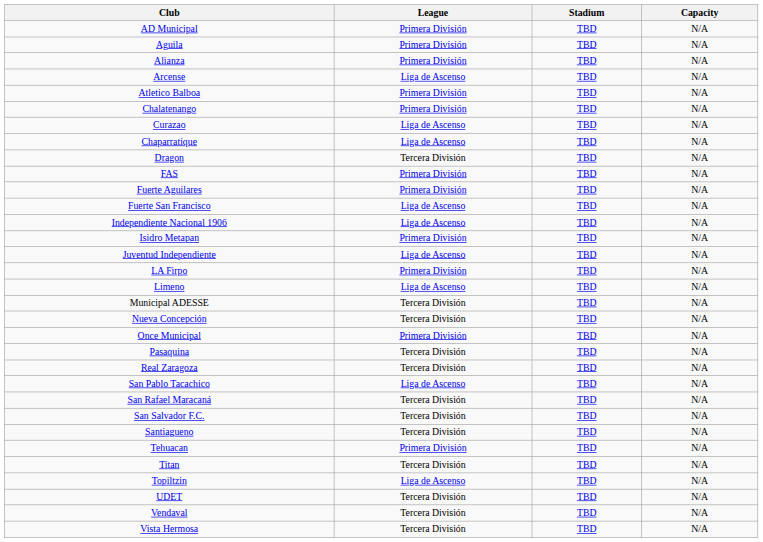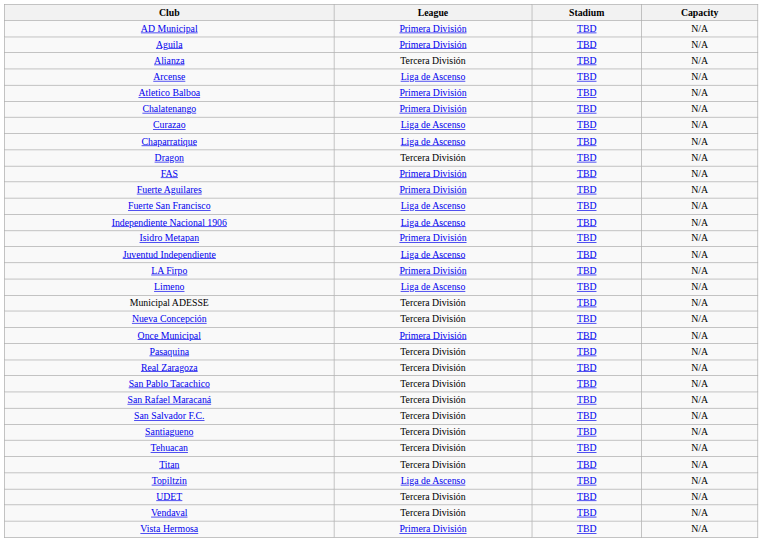 <table class="wikitable sortable" width=70% style="text-align:center; font-size:90%">
 <tr>
 <th align="center">Club</th>
 <th align="center">League</th>
 <th align="center">Stadium</th>
 <th align="center">Capacity</th>
 </tr>
 <tr>
 <td><a href='#'>AD Municipal</a></td>
 <td><a href='#'>Primera División</a></td>
 <td><a href='#'>TBD</a></td>
 <td>N/A</td>
 </tr>
 <tr>
 <td><a href='#'>Aguila</a></td>
 <td><a href='#'>Primera División</a></td>
 <td><a href='#'>TBD</a></td>
 <td>N/A</td>
 </tr>
 <tr>
 <td><a href='#'>Alianza</a></td>
-<td><a href='#'>Primera División</a></td>
+<td>Tercera División</td>
 <td><a href='#'>TBD</a></td>
 <td>N/A</td>
 </tr>
 <tr>
 <td><a href='#'>Arcense</a></td>
 <td><a href='#'>Liga de Ascenso</a></td>
 <td><a href='#'>TBD</a></td>
 <td>N/A</td>
 </tr>
 <tr>
 <td><a href='#'>Atletico Balboa</a></td>
 <td><a href='#'>Primera División</a></td>
 <td><a href='#'>TBD</a></td>
 <td>N/A</td>
 </tr>
 <tr>
 <td><a href='#'>Chalatenango</a></td>
 <td><a href='#'>Primera División</a></td>
 <td><a href='#'>TBD</a></td>
 <td>N/A</td>
 </tr>
 <tr>
 <td><a href='#'>Curazao</a></td>
 <td><a href='#'>Liga de Ascenso</a></td>
 <td><a href='#'>TBD</a></td>
 <td>N/A</td>
 </tr>
 <tr>
 <td><a href='#'>Chaparratique</a></td>
 <td><a href='#'>Liga de Ascenso</a></td>
 <td><a href='#'>TBD</a></td>
 <td>N/A</td>
 </tr>
 <tr>
 <td><a href='#'>Dragon</a></td>
 <td>Tercera División</td>
 <td><a href='#'>TBD</a></td>
 <td>N/A</td>
 </tr>
 <tr>
 <td><a href='#'>FAS</a></td>
 <td><a href='#'>Primera División</a></td>
 <td><a href='#'>TBD</a></td>
 <td>N/A</td>
 </tr>
 <tr>
 <td><a href='#'>Fuerte Aguilares</a></td>
 <td><a href='#'>Primera División</a></td>
 <td><a href='#'>TBD</a></td>
 <td>N/A</td>
 </tr>
 <tr>
 <td><a href='#'>Fuerte San Francisco</a></td>
 <td><a href='#'>Liga de Ascenso</a></td>
 <td><a href='#'>TBD</a></td>
 <td>N/A</td>
 </tr>
 <tr>
 <td><a href='#'>Independiente Nacional 1906</a></td>
 <td><a href='#'>Liga de Ascenso</a></td>
 <td><a href='#'>TBD</a></td>
 <td>N/A</td>
 </tr>
 <tr>
 <td><a href='#'>Isidro Metapan</a></td>
 <td><a href='#'>Primera División</a></td>
 <td><a href='#'>TBD</a></td>
 <td>N/A</td>
 </tr>
 <tr>
 <td><a href='#'>Juventud Independiente</a></td>
 <td><a href='#'>Liga de Ascenso</a></td>
 <td><a href='#'>TBD</a></td>
 <td>N/A</td>
 </tr>
 <tr>
 <td><a href='#'>LA Firpo</a></td>
 <td><a href='#'>Primera División</a></td>
 <td><a href='#'>TBD</a></td>
 <td>N/A</td>
 </tr>
 <tr>
 <td><a href='#'>Limeno</a></td>
 <td><a href='#'>Liga de Ascenso</a></td>
 <td><a href='#'>TBD</a></td>
 <td>N/A</td>
 </tr>
 <tr>
 <td>Municipal ADESSE</td>
 <td>Tercera División</td>
 <td><a href='#'>TBD</a></td>
 <td>N/A</td>
 </tr>
 <tr>
 <td><a href='#'>Nueva Concepción</a></td>
 <td>Tercera División</td>
 <td><a href='#'>TBD</a></td>
 <td>N/A</td>
 </tr>
 <tr>
 <td><a href='#'>Once Municipal</a></td>
 <td><a href='#'>Primera División</a></td>
 <td><a href='#'>TBD</a></td>
 <td>N/A</td>
 </tr>
 <tr>
 <td><a href='#'>Pasaquina</a></td>
 <td>Tercera División</td>
 <td><a href='#'>TBD</a></td>
 <td>N/A</td>
 </tr>
 <tr>
 <td><a href='#'>Real Zaragoza</a></td>
 <td>Tercera División</td>
 <td><a href='#'>TBD</a></td>
 <td>N/A</td>
 </tr>
 <tr>
 <td><a href='#'>San Pablo Tacachico</a></td>
-<td><a href='#'>Liga de Ascenso</a></td>
+<td>Tercera División</td>
 <td><a href='#'>TBD</a></td>
 <td>N/A</td>
 </tr>
 <tr>
 <td><a href='#'>San Rafael Maracaná</a></td>
 <td>Tercera División</td>
 <td><a href='#'>TBD</a></td>
 <td>N/A</td>
 </tr>
 <tr>
 <td><a href='#'>San Salvador F.C.</a></td>
 <td>Tercera División</td>
 <td><a href='#'>TBD</a></td>
 <td>N/A</td>
 </tr>
 <tr>
 <td><a href='#'>Santiagueno</a></td>
 <td>Tercera División</td>
 <td><a href='#'>TBD</a></td>
 <td>N/A</td>
 </tr>
 <tr>
 <td><a href='#'>Tehuacan</a></td>
-<td><a href='#'>Primera División</a></td>
+<td>Tercera División</td>
 <td><a href='#'>TBD</a></td>
 <td>N/A</td>
 </tr>
 <tr>
 <td><a href='#'>Titan</a></td>
 <td>Tercera División</td>
 <td><a href='#'>TBD</a></td>
 <td>N/A</td>
 </tr>
 <tr>
 <td><a href='#'>Topiltzin</a></td>
 <td><a href='#'>Liga de Ascenso</a></td>
 <td><a href='#'>TBD</a></td>
 <td>N/A</td>
 </tr>
 <tr>
 <td><a href='#'>UDET</a></td>
 <td>Tercera División</td>
 <td><a href='#'>TBD</a></td>
 <td>N/A</td>
 </tr>
 <tr>
 <td><a href='#'>Vendaval</a></td>
 <td>Tercera División</td>
 <td><a href='#'>TBD</a></td>
 <td>N/A</td>
 </tr>
 <tr>
 <td><a href='#'>Vista Hermosa</a></td>
-<td>Tercera División</td>
+<td><a href='#'>Primera División</a></td>
 <td><a href='#'>TBD</a></td>
 <td>N/A</td>
 </tr>
 </table>
